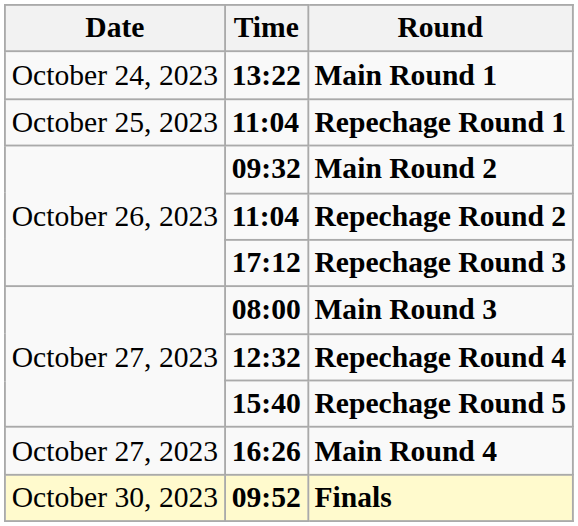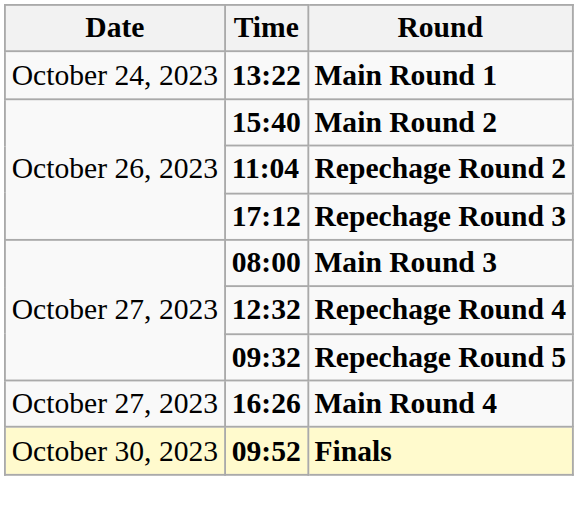 <table class="wikitable">
 <tr>
 <th>Date</th>
 <th>Time</th>
 <th>Round</th>
 </tr>
 <tr>
 <td>October 24, 2023</td>
 <td><strong>13:22</strong></td>
 <td><strong>Main Round 1</strong></td>
 </tr>
 <tr>
-<td>October 25, 2023</td>
-<td><strong>11:04</strong></td>
-<td><strong>Repechage Round 1</strong></td>
-</tr>
-<tr>
 <td rowspan="3">October 26, 2023</td>
-<td><strong>09:32</strong></td>
+<td><strong>15:40</strong></td>
 <td><strong>Main Round 2</strong></td>
 </tr>
 <tr>
 <td><strong>11:04</strong></td>
 <td><strong>Repechage Round 2</strong></td>
 </tr>
 <tr>
 <td><strong>17:12</strong></td>
 <td><strong>Repechage Round 3</strong></td>
 </tr>
 <tr>
 <td rowspan="3">October 27, 2023</td>
 <td><strong>08:00</strong></td>
 <td><strong>Main Round 3</strong></td>
 </tr>
 <tr>
 <td><strong>12:32</strong></td>
 <td><strong>Repechage Round 4</strong></td>
 </tr>
 <tr>
-<td><strong>15:40</strong></td>
+<td><strong>09:32</strong></td>
 <td><strong>Repechage Round 5</strong></td>
 </tr>
 <tr>
 <td>October 27, 2023</td>
 <td><strong>16:26</strong></td>
 <td><strong>Main Round 4</strong></td>
 </tr>
 <tr style=background:lemonchiffon>
 <td>October 30, 2023</td>
 <td><strong>09:52</strong></td>
 <td><strong>Finals</strong></td>
 </tr>
 </table>
